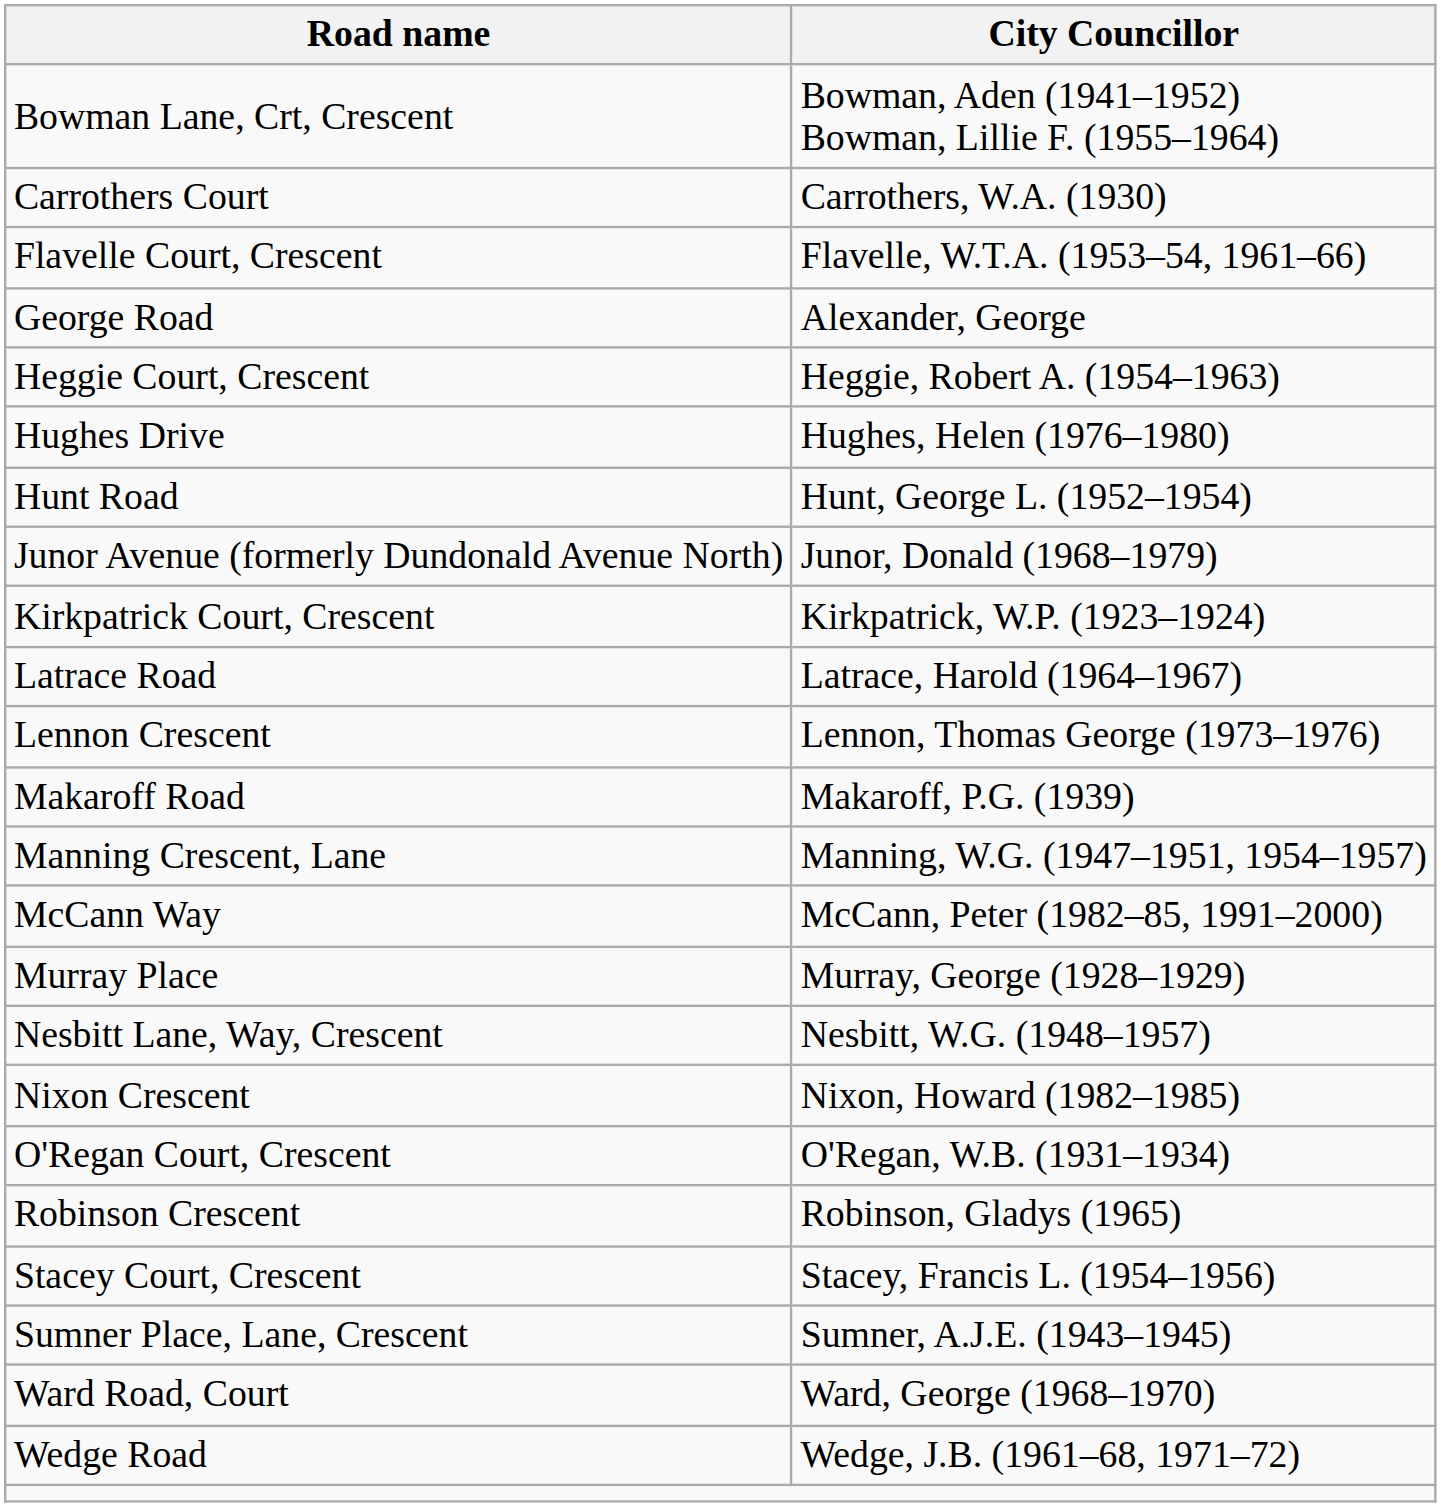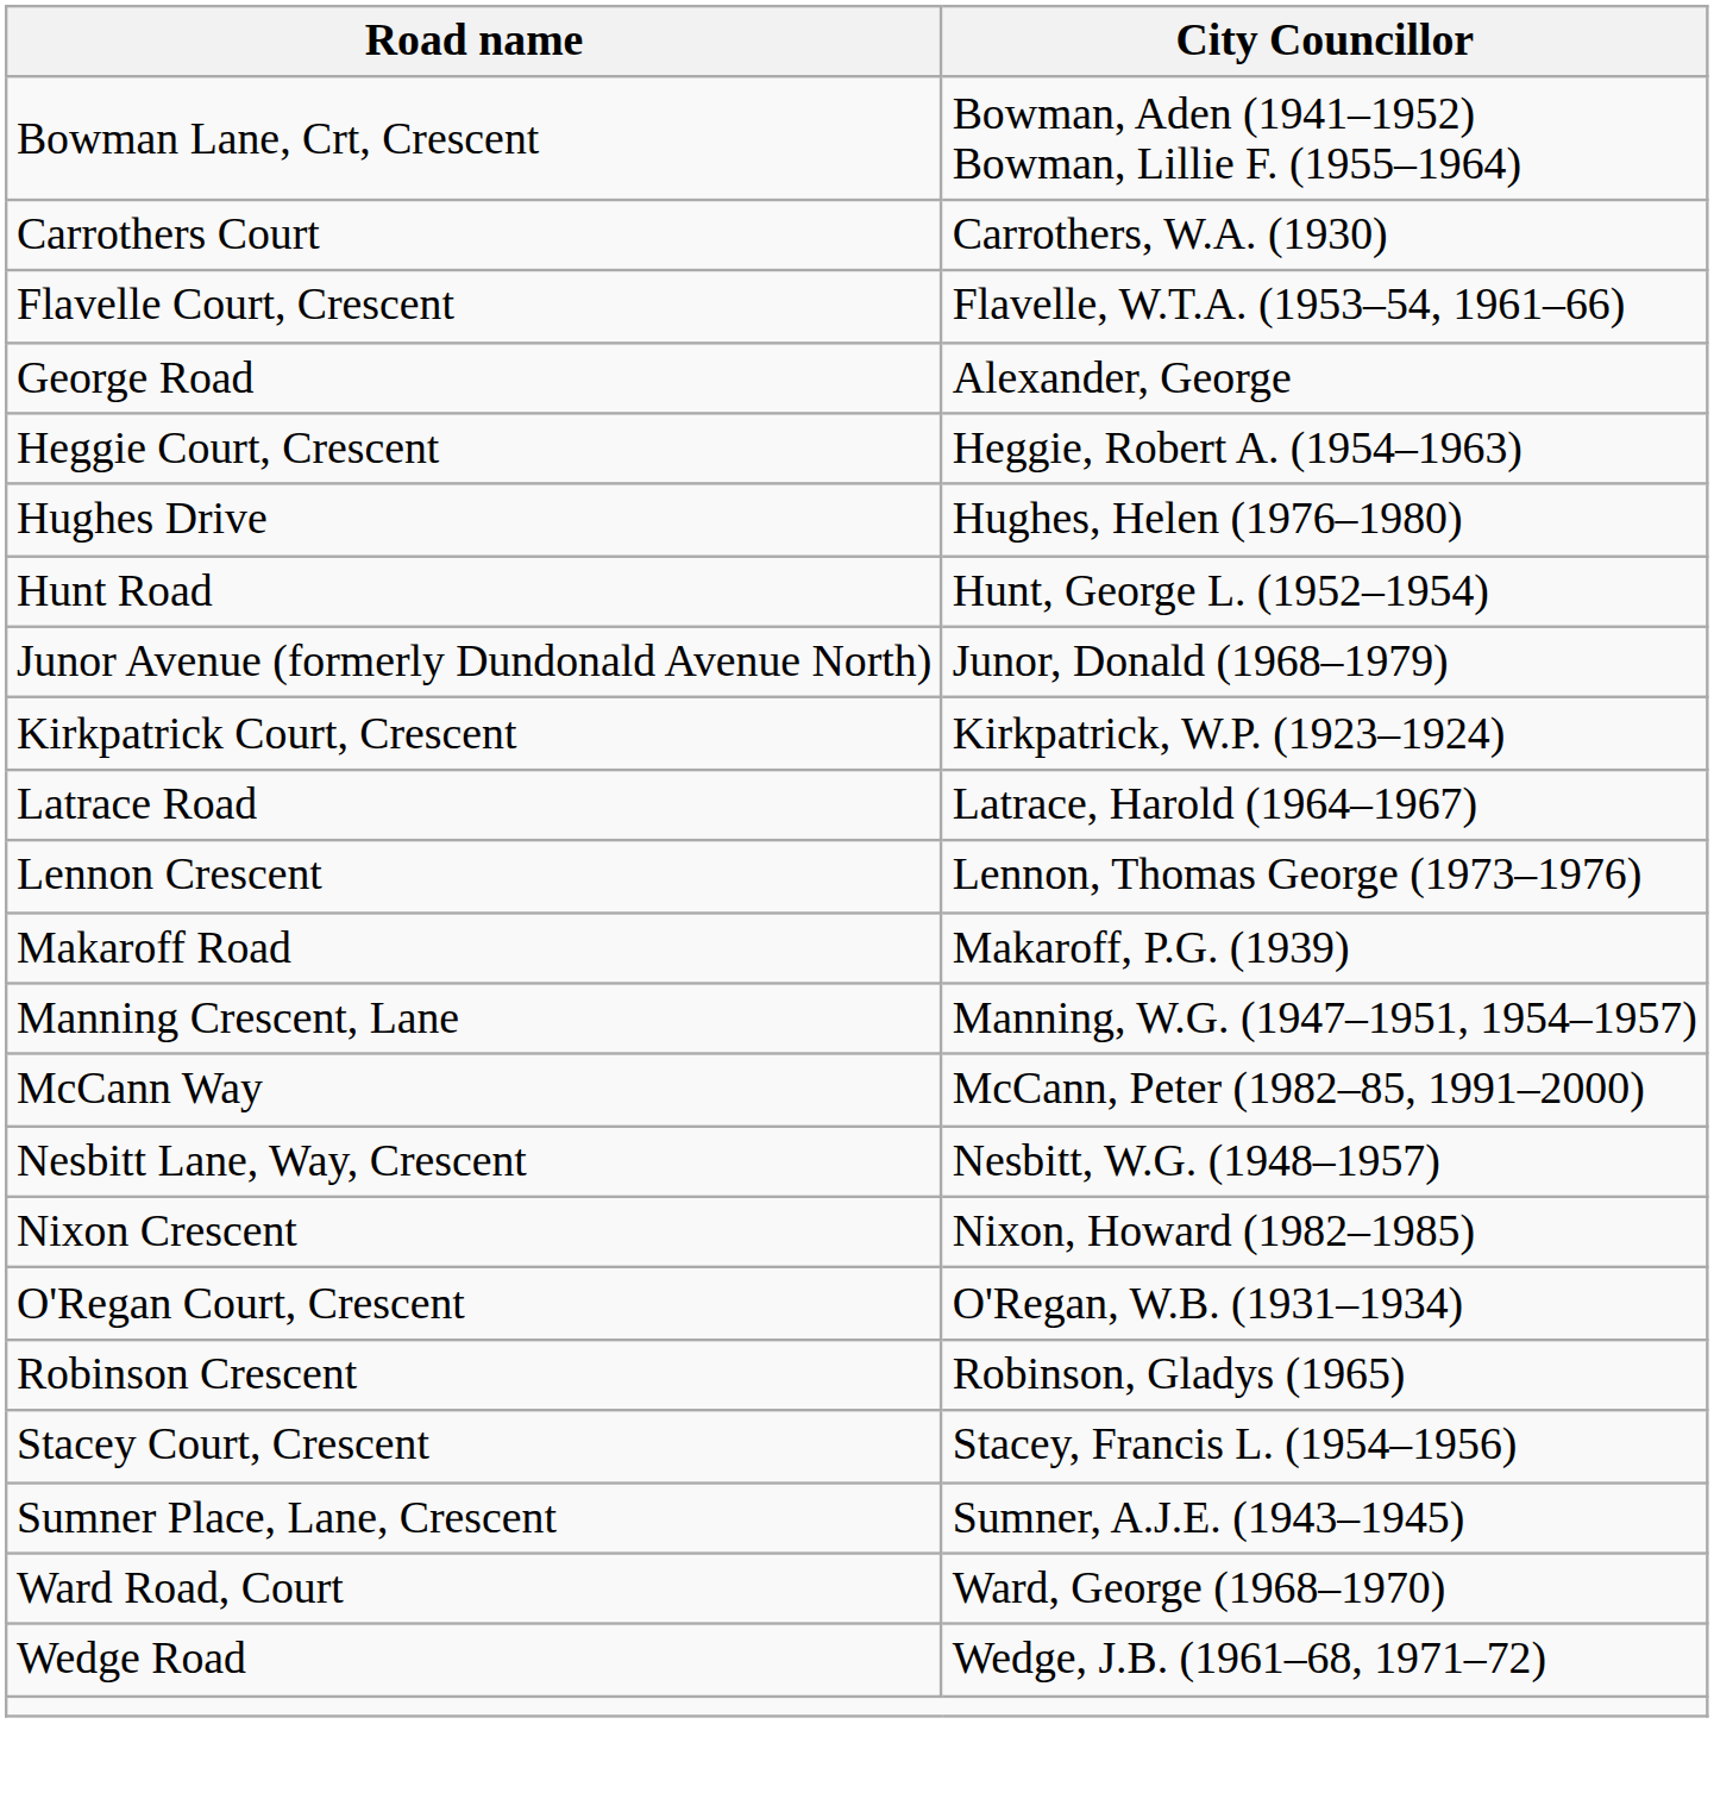 <table class="wikitable">
 <tr>
 <th>Road name</th>
 <th>City Councillor</th>
 </tr>
 <tr>
 <td>Bowman Lane, Crt, Crescent</td>
 <td>Bowman, Aden (1941–1952)<br>Bowman, Lillie F. (1955–1964)</td>
 </tr>
 <tr>
 <td>Carrothers Court</td>
 <td>Carrothers, W.A. (1930)</td>
 </tr>
 <tr>
 <td>Flavelle Court, Crescent</td>
 <td>Flavelle, W.T.A. (1953–54, 1961–66)</td>
 </tr>
 <tr>
 <td>George Road</td>
 <td>Alexander, George</td>
 </tr>
 <tr>
 <td>Heggie Court, Crescent</td>
 <td>Heggie, Robert A. (1954–1963)</td>
 </tr>
 <tr>
 <td>Hughes Drive</td>
 <td>Hughes, Helen (1976–1980)</td>
 </tr>
 <tr>
 <td>Hunt Road</td>
 <td>Hunt, George L. (1952–1954)</td>
 </tr>
 <tr>
 <td>Junor Avenue (formerly Dundonald Avenue North)</td>
 <td>Junor, Donald (1968–1979)</td>
 </tr>
 <tr>
 <td>Kirkpatrick Court, Crescent</td>
 <td>Kirkpatrick, W.P. (1923–1924)</td>
 </tr>
 <tr>
 <td>Latrace Road</td>
 <td>Latrace, Harold (1964–1967)</td>
 </tr>
 <tr>
 <td>Lennon Crescent</td>
 <td>Lennon, Thomas George (1973–1976)</td>
 </tr>
 <tr>
 <td>Makaroff Road</td>
 <td>Makaroff, P.G. (1939)</td>
 </tr>
 <tr>
 <td>Manning Crescent, Lane</td>
 <td>Manning, W.G. (1947–1951, 1954–1957)</td>
 </tr>
 <tr>
 <td>McCann Way</td>
 <td>McCann, Peter (1982–85, 1991–2000)</td>
 </tr>
 <tr>
-<td>Murray Place</td>
-<td>Murray, George (1928–1929)</td>
-</tr>
-<tr>
 <td>Nesbitt Lane, Way, Crescent</td>
 <td>Nesbitt, W.G. (1948–1957)</td>
 </tr>
 <tr>
 <td>Nixon Crescent</td>
 <td>Nixon, Howard (1982–1985)</td>
 </tr>
 <tr>
 <td>O'Regan Court, Crescent</td>
 <td>O'Regan, W.B. (1931–1934)</td>
 </tr>
 <tr>
 <td>Robinson Crescent</td>
 <td>Robinson, Gladys (1965)</td>
 </tr>
 <tr>
 <td>Stacey Court, Crescent</td>
 <td>Stacey, Francis L. (1954–1956)</td>
 </tr>
 <tr>
 <td>Sumner Place, Lane, Crescent</td>
 <td>Sumner, A.J.E. (1943–1945)</td>
 </tr>
 <tr>
 <td>Ward Road, Court</td>
 <td>Ward, George (1968–1970)</td>
 </tr>
 <tr>
 <td>Wedge Road</td>
 <td>Wedge, J.B. (1961–68, 1971–72)</td>
 </tr>
 <tr>
 <td colspan="2"></td>
 </tr>
 </table>
